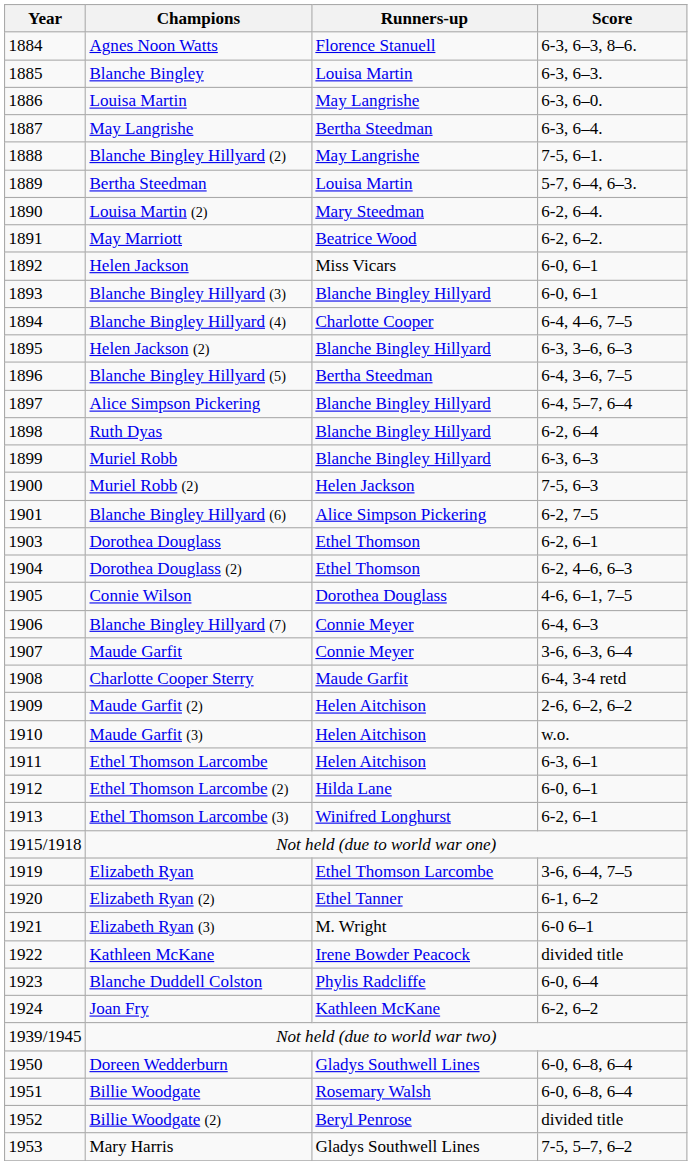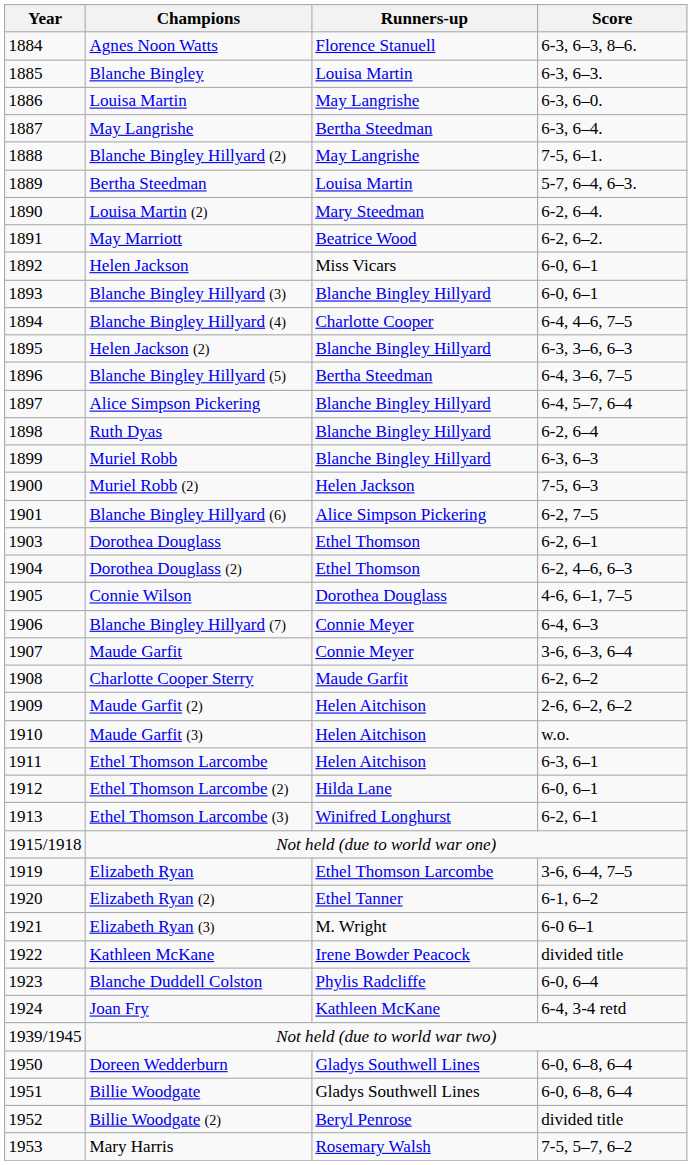 <table class="wikitable" style="font-size:98%;">
 <tr>
 <th style="width:60px;">Year</th>
 <th style="width:200px;">Champions</th>
 <th style="width:200px;">Runners-up</th>
 <th style="width:130px;">Score</th>
 </tr>
 <tr>
 <td>1884</td>
 <td> <a href='#'>Agnes Noon Watts</a></td>
 <td> <a href='#'>Florence Stanuell</a></td>
 <td>6-3, 6–3, 8–6.</td>
 </tr>
 <tr>
 <td>1885</td>
 <td> <a href='#'>Blanche Bingley</a></td>
 <td> <a href='#'>Louisa Martin</a></td>
 <td>6-3, 6–3.</td>
 </tr>
 <tr>
 <td>1886</td>
 <td> <a href='#'>Louisa Martin</a></td>
 <td> <a href='#'>May Langrishe</a></td>
 <td>6-3, 6–0.</td>
 </tr>
 <tr>
 <td>1887</td>
 <td> <a href='#'>May Langrishe</a></td>
 <td> <a href='#'>Bertha Steedman</a></td>
 <td>6-3, 6–4.</td>
 </tr>
 <tr>
 <td>1888</td>
 <td> <a href='#'>Blanche Bingley Hillyard</a>  <small>(2)</small></td>
 <td> <a href='#'>May Langrishe</a></td>
 <td>7-5, 6–1.</td>
 </tr>
 <tr>
 <td>1889</td>
 <td> <a href='#'>Bertha Steedman</a></td>
 <td> <a href='#'>Louisa Martin</a></td>
 <td>5-7, 6–4, 6–3.</td>
 </tr>
 <tr>
 <td>1890</td>
 <td> <a href='#'>Louisa Martin</a> <small>(2)</small></td>
 <td> <a href='#'>Mary Steedman</a></td>
 <td>6-2, 6–4.</td>
 </tr>
 <tr>
 <td>1891</td>
 <td> <a href='#'>May Marriott</a></td>
 <td> <a href='#'>Beatrice Wood</a></td>
 <td>6-2, 6–2.</td>
 </tr>
 <tr>
 <td>1892</td>
 <td> <a href='#'>Helen Jackson</a></td>
 <td> Miss Vicars</td>
 <td>6-0, 6–1</td>
 </tr>
 <tr>
 <td>1893</td>
 <td> <a href='#'>Blanche Bingley Hillyard</a>  <small>(3)</small></td>
 <td> <a href='#'>Blanche Bingley Hillyard</a></td>
 <td>6-0, 6–1</td>
 </tr>
 <tr>
 <td>1894</td>
 <td> <a href='#'>Blanche Bingley Hillyard</a>  <small>(4)</small></td>
 <td> <a href='#'>Charlotte Cooper</a></td>
 <td>6-4, 4–6, 7–5</td>
 </tr>
 <tr>
 <td>1895</td>
 <td> <a href='#'>Helen Jackson</a>  <small>(2)</small></td>
 <td> <a href='#'>Blanche Bingley Hillyard </a></td>
 <td>6-3, 3–6, 6–3</td>
 </tr>
 <tr>
 <td>1896</td>
 <td> <a href='#'>Blanche Bingley Hillyard</a>  <small>(5)</small></td>
 <td> <a href='#'>Bertha Steedman</a></td>
 <td>6-4, 3–6, 7–5</td>
 </tr>
 <tr>
 <td>1897</td>
 <td> <a href='#'>Alice Simpson Pickering</a></td>
 <td> <a href='#'>Blanche Bingley Hillyard</a></td>
 <td>6-4, 5–7, 6–4</td>
 </tr>
 <tr>
 <td>1898</td>
 <td> <a href='#'>Ruth Dyas</a></td>
 <td> <a href='#'>Blanche Bingley Hillyard</a></td>
 <td>6-2, 6–4</td>
 </tr>
 <tr>
 <td>1899</td>
 <td> <a href='#'>Muriel Robb</a></td>
 <td> <a href='#'>Blanche Bingley Hillyard</a></td>
 <td>6-3, 6–3</td>
 </tr>
 <tr>
 <td>1900</td>
 <td> <a href='#'>Muriel Robb</a> <small>(2)</small></td>
 <td> <a href='#'>Helen Jackson</a></td>
 <td>7-5, 6–3</td>
 </tr>
 <tr>
 <td>1901</td>
 <td> <a href='#'>Blanche Bingley Hillyard</a> <small>(6)</small></td>
 <td> <a href='#'>Alice Simpson Pickering</a></td>
 <td>6-2, 7–5</td>
 </tr>
 <tr>
 <td>1903</td>
 <td> <a href='#'>Dorothea Douglass</a></td>
 <td> <a href='#'>Ethel Thomson</a></td>
 <td>6-2, 6–1</td>
 </tr>
 <tr>
 <td>1904</td>
 <td> <a href='#'>Dorothea Douglass</a> <small>(2)</small></td>
 <td> <a href='#'>Ethel Thomson</a></td>
 <td>6-2, 4–6, 6–3</td>
 </tr>
 <tr>
 <td>1905</td>
 <td> <a href='#'>Connie Wilson</a></td>
 <td> <a href='#'>Dorothea Douglass</a></td>
 <td>4-6, 6–1, 7–5</td>
 </tr>
 <tr>
 <td>1906</td>
 <td> <a href='#'>Blanche Bingley Hillyard</a> <small>(7)</small></td>
 <td> <a href='#'>Connie Meyer</a></td>
 <td>6-4, 6–3</td>
 </tr>
 <tr>
 <td>1907</td>
 <td> <a href='#'>Maude Garfit</a></td>
 <td> <a href='#'>Connie Meyer</a></td>
 <td>3-6, 6–3, 6–4</td>
 </tr>
 <tr>
 <td>1908</td>
 <td> <a href='#'>Charlotte Cooper Sterry</a></td>
 <td> <a href='#'>Maude Garfit</a></td>
-<td>6-4, 3-4 retd</td>
+<td>6-2, 6–2</td>
 </tr>
 <tr>
 <td>1909</td>
 <td> <a href='#'>Maude Garfit</a> <small>(2)</small></td>
 <td> <a href='#'>Helen Aitchison</a></td>
 <td>2-6, 6–2, 6–2</td>
 </tr>
 <tr>
 <td>1910</td>
 <td> <a href='#'>Maude Garfit</a> <small>(3)</small></td>
 <td> <a href='#'>Helen Aitchison</a></td>
 <td>w.o.</td>
 </tr>
 <tr>
 <td>1911</td>
 <td> <a href='#'>Ethel Thomson Larcombe</a></td>
 <td> <a href='#'>Helen Aitchison</a></td>
 <td>6-3, 6–1</td>
 </tr>
 <tr>
 <td>1912</td>
 <td> <a href='#'>Ethel Thomson Larcombe</a> <small>(2)</small></td>
 <td> <a href='#'>Hilda Lane</a></td>
 <td>6-0, 6–1</td>
 </tr>
 <tr>
 <td>1913</td>
 <td> <a href='#'>Ethel Thomson Larcombe</a> <small>(3)</small></td>
 <td> <a href='#'>Winifred Longhurst</a></td>
 <td>6-2, 6–1</td>
 </tr>
 <tr>
 <td>1915/1918</td>
 <td colspan=3 align=center><em>Not held (due to world war one)</em></td>
 </tr>
 <tr>
 <td>1919</td>
 <td> <a href='#'>Elizabeth Ryan</a></td>
 <td> <a href='#'>Ethel Thomson Larcombe</a></td>
 <td>3-6, 6–4, 7–5</td>
 </tr>
 <tr>
 <td>1920</td>
 <td> <a href='#'>Elizabeth Ryan</a> <small>(2)</small></td>
 <td> <a href='#'>Ethel Tanner</a></td>
 <td>6-1, 6–2</td>
 </tr>
 <tr>
 <td>1921</td>
 <td> <a href='#'>Elizabeth Ryan</a> <small>(3)</small></td>
 <td> M. Wright</td>
 <td>6-0 6–1</td>
 </tr>
 <tr>
 <td>1922</td>
 <td> <a href='#'>Kathleen McKane</a></td>
 <td> <a href='#'>Irene Bowder Peacock</a></td>
 <td>divided title</td>
 </tr>
 <tr>
 <td>1923</td>
 <td> <a href='#'>Blanche Duddell Colston </a></td>
 <td> <a href='#'>Phylis Radcliffe</a></td>
 <td>6-0, 6–4</td>
 </tr>
 <tr>
 <td>1924</td>
 <td> <a href='#'>Joan Fry</a></td>
 <td> <a href='#'>Kathleen McKane</a></td>
-<td>6-2, 6–2</td>
+<td>6-4, 3-4 retd</td>
 </tr>
 <tr>
 <td>1939/1945</td>
 <td colspan=3 align=center><em>Not held (due to world war two)</em></td>
 </tr>
 <tr>
 <td>1950</td>
 <td> <a href='#'>Doreen Wedderburn</a></td>
 <td> <a href='#'>Gladys Southwell Lines</a></td>
 <td>6-0, 6–8, 6–4</td>
 </tr>
 <tr>
 <td>1951</td>
 <td> <a href='#'>Billie Woodgate</a></td>
-<td> <a href='#'>Rosemary Walsh</a></td>
+<td> Gladys Southwell Lines</td>
 <td>6-0, 6–8, 6–4</td>
 </tr>
 <tr>
 <td>1952</td>
 <td> <a href='#'>Billie Woodgate</a> <small>(2)</small></td>
 <td> <a href='#'>Beryl Penrose</a></td>
 <td>divided title</td>
 </tr>
 <tr>
 <td>1953</td>
 <td> Mary Harris</td>
-<td> Gladys Southwell Lines</td>
+<td> <a href='#'>Rosemary Walsh</a></td>
 <td>7-5, 5–7, 6–2</td>
 </tr>
 <tr>
 </tr>
 </table>
